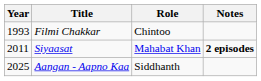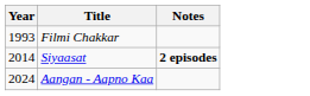 <table class="wikitable sortable plainrowheaders">
 <tr>
 <th scope="col">Year</th>
 <th scope="col">Title</th>
-<th scope="col">Role</th>
 <th scope="col">Notes</th>
 </tr>
 <tr>
 <td>1993</td>
 <td scope="row"><em>Filmi Chakkar</em></td>
-<td>Chintoo</td>
 <td></td>
 </tr>
 <tr>
-<td>2011</td>
+<td>2014</td>
 <td scope="row"><em><a href='#'>Siyaasat</a></em></td>
-<td><a href='#'>Mahabat Khan</a></td>
 <td><strong>2 episodes</strong></td>
 </tr>
 <tr>
-<td>2025</td>
+<td>2024</td>
 <td><em><a href='#'>Aangan - Aapno Kaa</a></em></td>
-<td>Siddhanth</td>
 <td></td>
 </tr>
 </table>
